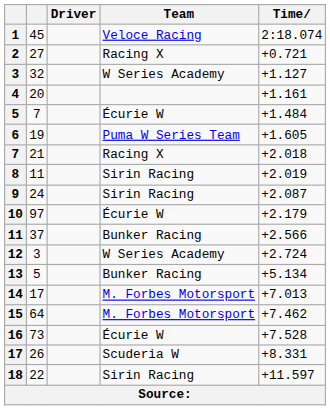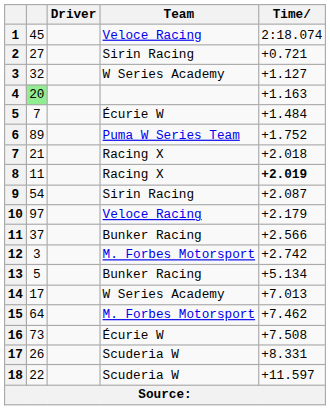 <table class="wikitable" style="font-size:85%">
 <tr>
 <th scope="col"></th>
 <th scope="col"></th>
 <th scope="col">Driver</th>
 <th scope="col">Team</th>
 <th scope="col">Time/</th>
 </tr>
 <tr>
 <th scope="row">1</th>
 <td align="center">45</td>
 <td></td>
 <td><a href='#'>Veloce Racing</a></td>
 <td>2:18.074</td>
 </tr>
 <tr>
 <th scope="row">2</th>
 <td align="center">27</td>
 <td></td>
-<td>Racing X</td>
+<td>Sirin Racing</td>
 <td>+0.721</td>
 </tr>
 <tr>
 <th scope="row">3</th>
 <td align="center">32</td>
 <td></td>
 <td>W Series Academy</td>
 <td>+1.127</td>
 </tr>
 <tr>
 <th scope="row">4</th>
-<td align="center">20</td>
+<td align="center" style="background: lightgreen;">20</td>
 <td></td>
 <td></td>
-<td>+1.161</td>
+<td>+1.163</td>
 </tr>
 <tr>
 <th scope="row">5</th>
 <td align="center">7</td>
 <td></td>
 <td>Écurie W</td>
 <td>+1.484</td>
 </tr>
 <tr>
 <th scope="row">6</th>
-<td align="center">19</td>
+<td align="center">89</td>
 <td></td>
 <td><a href='#'>Puma W Series Team</a></td>
-<td>+1.605</td>
+<td>+1.752</td>
 </tr>
 <tr>
 <th scope="row">7</th>
 <td align="center">21</td>
 <td></td>
 <td>Racing X</td>
 <td>+2.018</td>
 </tr>
 <tr>
 <th scope="row">8</th>
 <td align="center">11</td>
 <td></td>
-<td>Sirin Racing</td>
-<td>+2.019</td>
+<td>Racing X</td>
+<td><strong>+2.019</strong></td>
 </tr>
 <tr>
 <th scope="row">9</th>
-<td align="center">24</td>
+<td align="center">54</td>
 <td></td>
 <td>Sirin Racing</td>
 <td>+2.087</td>
 </tr>
 <tr>
 <th scope="row">10</th>
 <td align="center">97</td>
 <td></td>
-<td>Écurie W</td>
+<td><a href='#'>Veloce Racing</a></td>
 <td>+2.179</td>
 </tr>
 <tr>
 <th scope="row">11</th>
 <td align="center">37</td>
 <td></td>
 <td>Bunker Racing</td>
 <td>+2.566</td>
 </tr>
 <tr>
 <th scope="row">12</th>
 <td align="center">3</td>
 <td></td>
-<td>W Series Academy</td>
-<td>+2.724</td>
+<td><a href='#'>M. Forbes Motorsport</a></td>
+<td>+2.742</td>
 </tr>
 <tr>
 <th scope="row">13</th>
 <td align="center">5</td>
 <td></td>
 <td>Bunker Racing</td>
 <td>+5.134</td>
 </tr>
 <tr>
 <th scope="row">14</th>
 <td align="center">17</td>
 <td></td>
-<td><a href='#'>M. Forbes Motorsport</a></td>
+<td>W Series Academy</td>
 <td>+7.013</td>
 </tr>
 <tr>
 <th scope="row">15</th>
 <td align="center">64</td>
 <td></td>
 <td><a href='#'>M. Forbes Motorsport</a></td>
 <td>+7.462</td>
 </tr>
 <tr>
 <th scope="row">16</th>
 <td align="center">73</td>
 <td></td>
 <td>Écurie W</td>
-<td>+7.528</td>
+<td>+7.508</td>
 </tr>
 <tr>
 <th scope="row">17</th>
 <td align="center">26</td>
 <td></td>
 <td>Scuderia W</td>
 <td>+8.331</td>
 </tr>
 <tr>
 <th scope="row">18</th>
 <td align="center">22</td>
 <td></td>
-<td>Sirin Racing</td>
+<td>Scuderia W</td>
 <td>+11.597</td>
 </tr>
 <tr>
 <th colspan=5>Source:</th>
 </tr>
 </table>
